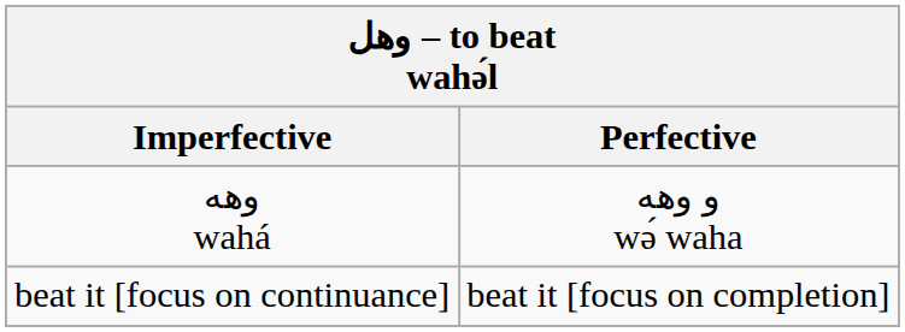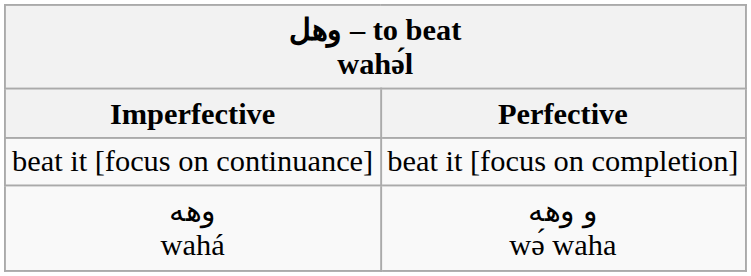 <table class="wikitable" style="text-align: center">
 <tr>
 <th colspan="2">وهل – to beat<br>wahә́l</th>
 </tr>
 <tr>
 <th>Imperfective</th>
 <th>Perfective</th>
 </tr>
 <tr>
+<td>beat it [focus on continuance]</td>
+<td>beat it [focus on completion]</td>
+</tr>
+<tr>
 <td>وهه<br>wahá</td>
 <td>و وهه<br>wә́ waha</td>
 </tr>
-<tr>
-<td>beat it [focus on continuance]</td>
-<td>beat it [focus on completion]</td>
-</tr>
 </table>
